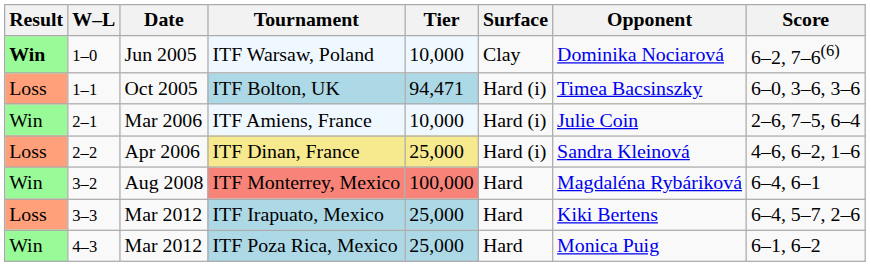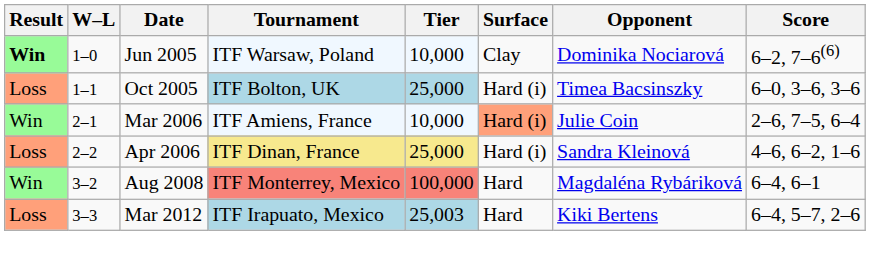 <table class="sortable wikitable">
 <tr>
 <th>Result</th>
 <th class="unsortable">W–L</th>
 <th>Date</th>
 <th>Tournament</th>
 <th>Tier</th>
 <th>Surface</th>
 <th>Opponent</th>
 <th class="unsortable">Score</th>
 </tr>
 <tr>
 <td style="background:#98fb98;"><strong>Win</strong></td>
 <td><small>1–0</small></td>
 <td>Jun 2005</td>
 <td bgcolor=f0f8ff>ITF Warsaw, Poland</td>
 <td bgcolor=f0f8ff>10,000</td>
 <td>Clay</td>
 <td> <a href='#'>Dominika Nociarová</a></td>
 <td>6–2, 7–6<sup>(6)</sup></td>
 </tr>
 <tr>
 <td style="background:#ffa07a;">Loss</td>
 <td><small>1–1</small></td>
 <td>Oct 2005</td>
 <td style="background:lightblue;">ITF Bolton, UK</td>
-<td style="background:lightblue;">94,471</td>
+<td style="background:lightblue;">25,000</td>
 <td>Hard (i)</td>
 <td> <a href='#'>Timea Bacsinszky</a></td>
 <td>6–0, 3–6, 3–6</td>
 </tr>
 <tr>
 <td style="background:#98fb98;">Win</td>
 <td><small>2–1</small></td>
 <td>Mar 2006</td>
 <td style="background:#f0f8ff;">ITF Amiens, France</td>
 <td style="background:#f0f8ff;">10,000</td>
-<td>Hard (i)</td>
+<td style="background: lightsalmon;">Hard (i)</td>
 <td> <a href='#'>Julie Coin</a></td>
 <td>2–6, 7–5, 6–4</td>
 </tr>
 <tr>
 <td style="background:#ffa07a;">Loss</td>
 <td><small>2–2</small></td>
 <td>Apr 2006</td>
 <td style="background:#f7e98e;">ITF Dinan, France</td>
 <td style="background:#f7e98e;">25,000</td>
 <td>Hard (i)</td>
 <td> <a href='#'>Sandra Kleinová</a></td>
 <td>4–6, 6–2, 1–6</td>
 </tr>
 <tr>
 <td style="background:#98fb98;">Win</td>
 <td><small>3–2</small></td>
 <td>Aug 2008</td>
 <td style="background:#f88379;">ITF Monterrey, Mexico</td>
 <td style="background:#f88379;">100,000</td>
 <td>Hard</td>
 <td> <a href='#'>Magdaléna Rybáriková</a></td>
 <td>6–4, 6–1</td>
 </tr>
 <tr>
 <td style="background:#ffa07a;">Loss</td>
 <td><small>3–3</small></td>
 <td>Mar 2012</td>
 <td style="background:lightblue;">ITF Irapuato, Mexico</td>
-<td style="background:lightblue;">25,000</td>
+<td style="background:lightblue;">25,003</td>
 <td>Hard</td>
 <td> <a href='#'>Kiki Bertens</a></td>
 <td>6–4, 5–7, 2–6</td>
 </tr>
-<tr>
-<td style="background:#98fb98;">Win</td>
-<td><small>4–3</small></td>
-<td>Mar 2012</td>
-<td style="background:lightblue;">ITF Poza Rica, Mexico</td>
-<td style="background:lightblue;">25,000</td>
-<td>Hard</td>
-<td> <a href='#'>Monica Puig</a></td>
-<td>6–1, 6–2</td>
-</tr>
 </table>
